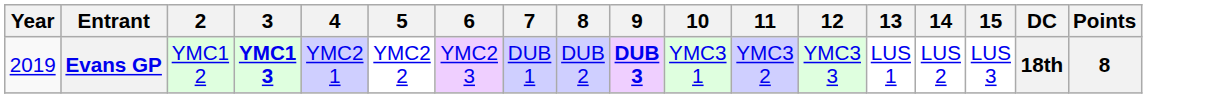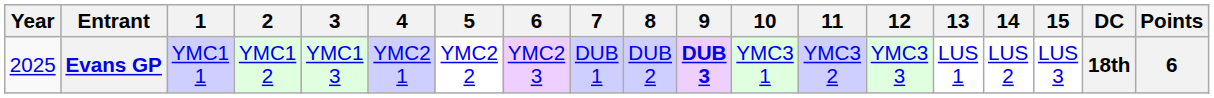 <table class="wikitable" style="text-align:center; font-size:85%">
 <tr>
 <th>Year</th>
 <th>Entrant</th>
+<th>1</th>
 <th>2</th>
 <th>3</th>
 <th>4</th>
 <th>5</th>
 <th>6</th>
 <th>7</th>
 <th>8</th>
 <th>9</th>
 <th>10</th>
 <th>11</th>
 <th>12</th>
 <th>13</th>
 <th>14</th>
 <th>15</th>
 <th>DC</th>
 <th>Points</th>
 </tr>
 <tr>
-<td><a href='#'>2019</a></td>
+<td><a href='#'>2025</a></td>
 <th nowrap><a href='#'>Evans GP</a></th>
+<td style=background:#CFCFFF><a href='#'>YMC1<br>1</a><br></td>
 <td style=background:#DFFFDF><a href='#'>YMC1<br>2</a><br></td>
-<td style=background:#DFFFDF><strong><a href='#'>YMC1<br>3</a><br></strong></td>
+<td style=background:#DFFFDF><a href='#'>YMC1<br>3</a><br></td>
 <td style=background:#CFCFFF><a href='#'>YMC2<br>1</a><br></td>
 <td style=background:#FFFFFF><a href='#'>YMC2<br>2</a><br></td>
 <td style=background:#EFCFFF><a href='#'>YMC2<br>3</a><br></td>
 <td style=background:#CFCFFF><a href='#'>DUB<br>1</a><br></td>
 <td style=background:#CFCFFF><a href='#'>DUB<br>2</a><br></td>
 <td style=background:#EFCFFF><strong><a href='#'>DUB<br>3</a><br></strong></td>
 <td style=background:#DFFFDF><a href='#'>YMC3<br>1</a><br></td>
 <td style=background:#CFCFFF><a href='#'>YMC3<br>2</a><br></td>
 <td style=background:#DFFFDF><a href='#'>YMC3<br>3</a><br></td>
 <td style="background:#FFFFFF"><a href='#'>LUS<br>1</a><br></td>
 <td style="background:#FFFFFF"><a href='#'>LUS<br>2</a><br></td>
 <td style="background:#FFFFFF"><a href='#'>LUS<br>3</a><br></td>
 <th>18th</th>
-<th>8</th>
+<th>6</th>
 </tr>
 </table>
